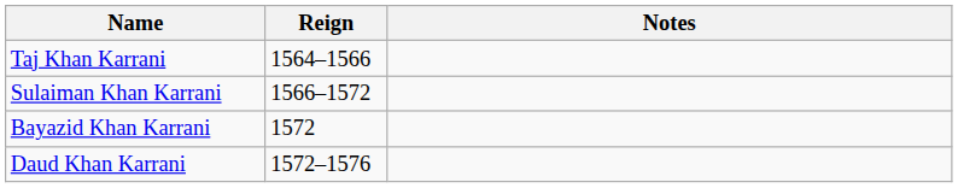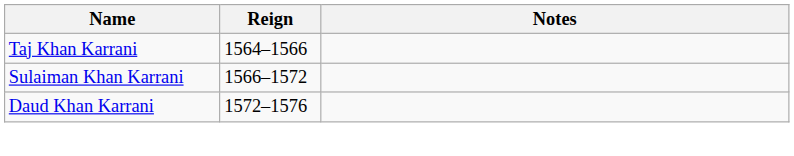 <table class="wikitable">
 <tr>
 <th width="180">Name</th>
 <th width="80">Reign</th>
 <th width="400">Notes</th>
 </tr>
 <tr>
 <td><a href='#'>Taj Khan Karrani</a></td>
 <td>1564–1566</td>
 <td></td>
 </tr>
 <tr>
 <td><a href='#'>Sulaiman Khan Karrani</a></td>
 <td>1566–1572</td>
 <td></td>
 </tr>
 <tr>
-<td><a href='#'>Bayazid Khan Karrani</a></td>
-<td>1572</td>
-<td></td>
-</tr>
-<tr>
 <td><a href='#'>Daud Khan Karrani</a></td>
 <td>1572–1576</td>
 <td></td>
 </tr>
 </table>
